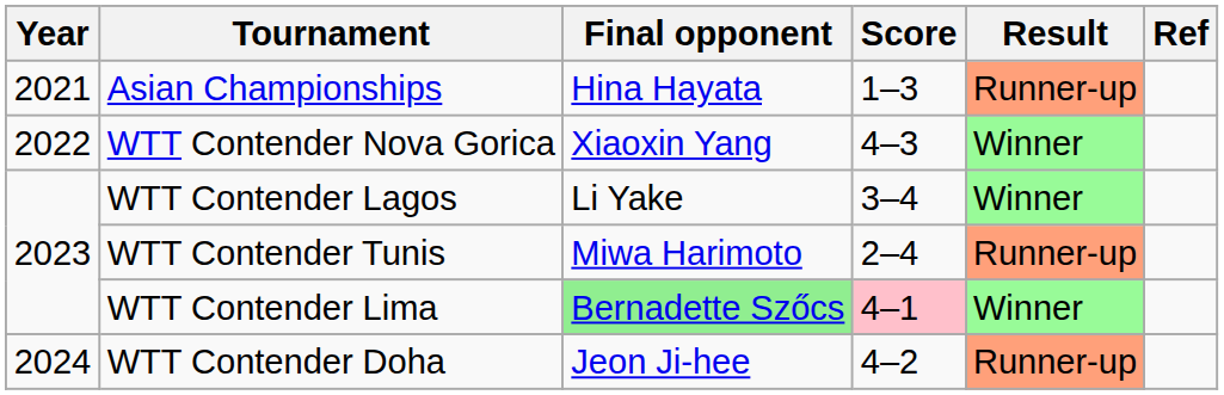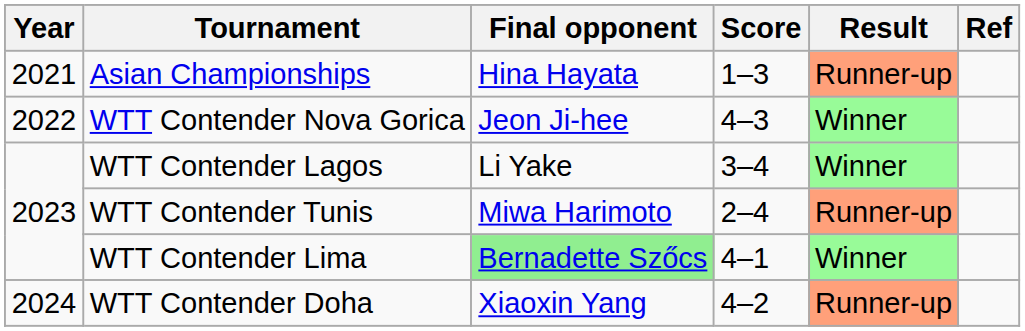 <table class="wikitable sortable" style="font-size: 95%;">
 <tr>
 <th class="unsortable">Year</th>
 <th>Tournament</th>
 <th>Final opponent</th>
 <th>Score</th>
 <th>Result</th>
 <th class="unsortable">Ref</th>
 </tr>
 <tr>
 <td>2021</td>
 <td><a href='#'>Asian Championships</a></td>
 <td> <a href='#'>Hina Hayata</a></td>
 <td>1–3</td>
 <td style="background: #ffa07a;">Runner-up</td>
 <td></td>
 </tr>
 <tr>
 <td>2022</td>
 <td><a href='#'>WTT</a> Contender Nova Gorica</td>
-<td> <a href='#'>Xiaoxin Yang</a></td>
+<td> <a href='#'>Jeon Ji-hee</a></td>
 <td>4–3</td>
 <td style="background: #98fb98;">Winner</td>
 <td></td>
 </tr>
 <tr>
 <td rowspan="3">2023</td>
 <td>WTT Contender Lagos</td>
 <td> Li Yake</td>
 <td>3–4</td>
 <td style="background: #98fb98;">Winner</td>
 <td></td>
 </tr>
 <tr>
 <td>WTT Contender Tunis</td>
 <td> <a href='#'>Miwa Harimoto</a></td>
 <td>2–4</td>
 <td style="background: #ffa07a;">Runner-up</td>
 <td></td>
 </tr>
 <tr>
 <td>WTT Contender Lima</td>
 <td style="background: lightgreen;"> <a href='#'>Bernadette Szőcs</a></td>
-<td style="background: pink;">4–1</td>
+<td>4–1</td>
 <td style="background: #98fb98;">Winner</td>
 <td></td>
 </tr>
 <tr>
 <td>2024</td>
 <td>WTT Contender Doha</td>
-<td> <a href='#'>Jeon Ji-hee</a></td>
+<td> <a href='#'>Xiaoxin Yang</a></td>
 <td>4–2</td>
 <td style="background: #ffa07a;">Runner-up</td>
 <td></td>
 </tr>
 </table>
